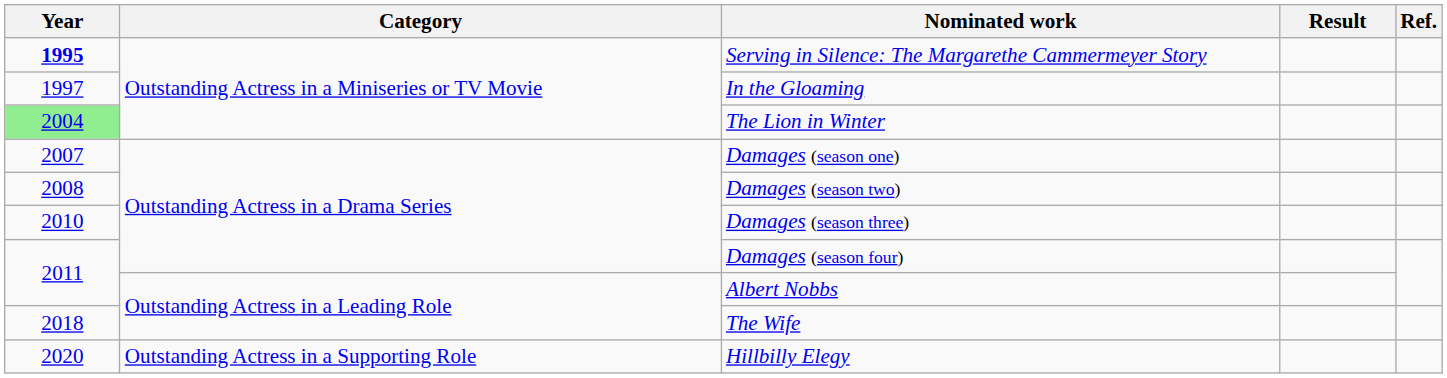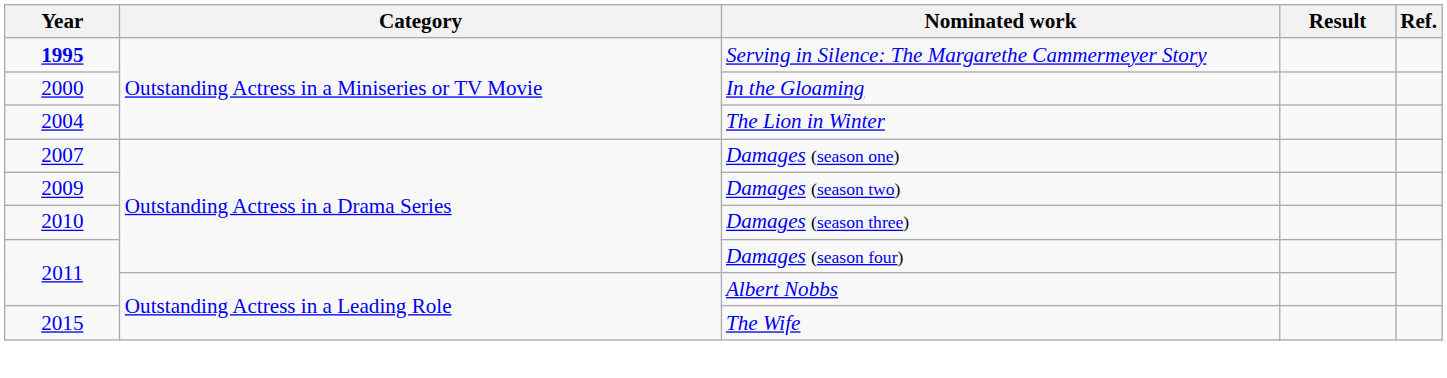 <table class=wikitable>
 <tr>
 <th scope="col" style="width:5em;">Year</th>
 <th scope="col" style="width:28em;">Category</th>
 <th scope="col" style="width:26em;">Nominated work</th>
 <th scope="col" style="width:5em;">Result</th>
 <th>Ref.</th>
 </tr>
 <tr>
 <td style="text-align:center;"><strong><a href='#'>1995</a></strong></td>
 <td rowspan=3><a href='#'>Outstanding Actress in a Miniseries or TV Movie</a></td>
 <td><em><a href='#'>Serving in Silence: The Margarethe Cammermeyer Story</a></em></td>
 <td></td>
 <td style="text-align:center;"></td>
 </tr>
 <tr>
-<td style="text-align:center;"><a href='#'>1997</a></td>
+<td style="text-align:center;"><a href='#'>2000</a></td>
 <td><em><a href='#'>In the Gloaming</a></em></td>
 <td></td>
 <td style="text-align:center;"></td>
 </tr>
 <tr>
-<td style="background: lightgreen; text-align:center;"><a href='#'>2004</a></td>
+<td style="text-align:center;"><a href='#'>2004</a></td>
 <td><em><a href='#'>The Lion in Winter</a></em></td>
 <td></td>
 <td style="text-align:center;"></td>
 </tr>
 <tr>
 <td style="text-align:center;"><a href='#'>2007</a></td>
 <td rowspan=4><a href='#'>Outstanding Actress in a Drama Series</a></td>
 <td><em><a href='#'>Damages</a></em> <small> (<a href='#'>season one</a>) </small></td>
 <td></td>
 <td style="text-align:center;"></td>
 </tr>
 <tr>
-<td style="text-align:center;"><a href='#'>2008</a></td>
+<td style="text-align:center;"><a href='#'>2009</a></td>
 <td><em><a href='#'>Damages</a></em> <small> (<a href='#'>season two</a>) </small></td>
 <td></td>
 <td style="text-align:center;"></td>
 </tr>
 <tr>
 <td style="text-align:center;"><a href='#'>2010</a></td>
 <td><em><a href='#'>Damages</a></em> <small> (<a href='#'>season three</a>) </small></td>
 <td></td>
 <td style="text-align:center;"></td>
 </tr>
 <tr>
 <td rowspan="2" style="text-align:center;"><a href='#'>2011</a></td>
 <td><em><a href='#'>Damages</a></em> <small> (<a href='#'>season four</a>) </small></td>
 <td></td>
 <td style="text-align:center;", rowspan=2></td>
 </tr>
 <tr>
 <td rowspan=2><a href='#'>Outstanding Actress in a Leading Role</a></td>
 <td><em><a href='#'>Albert Nobbs</a></em></td>
 <td></td>
 </tr>
 <tr>
-<td style="text-align:center;"><a href='#'>2018</a></td>
+<td style="text-align:center;"><a href='#'>2015</a></td>
 <td><em><a href='#'>The Wife</a></em></td>
 <td></td>
 <td style="text-align:center;"></td>
 </tr>
-<tr>
-<td style="text-align:center;"><a href='#'>2020</a></td>
-<td><a href='#'>Outstanding Actress in a Supporting Role</a></td>
-<td><em><a href='#'>Hillbilly Elegy</a></em></td>
-<td></td>
-<td style="text-align:center;"></td>
-</tr>
 </table>
